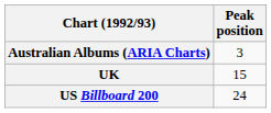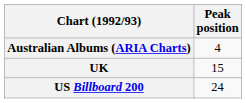 <table class="wikitable sortable plainrowheaders" style="text-align:center">
 <tr>
 <th scope="col">Chart (1992/93)</th>
 <th scope="col">Peak<br>position</th>
 </tr>
 <tr>
 <th scope="row">Australian Albums (<a href='#'>ARIA Charts</a>)</th>
-<td>3</td>
+<td>4</td>
 </tr>
 <tr>
 <th scope="row">UK</th>
 <td>15</td>
 </tr>
 <tr>
 <th scope="row">US <a href='#'><em>Billboard</em> 200</a></th>
 <td>24</td>
 </tr>
 </table>
